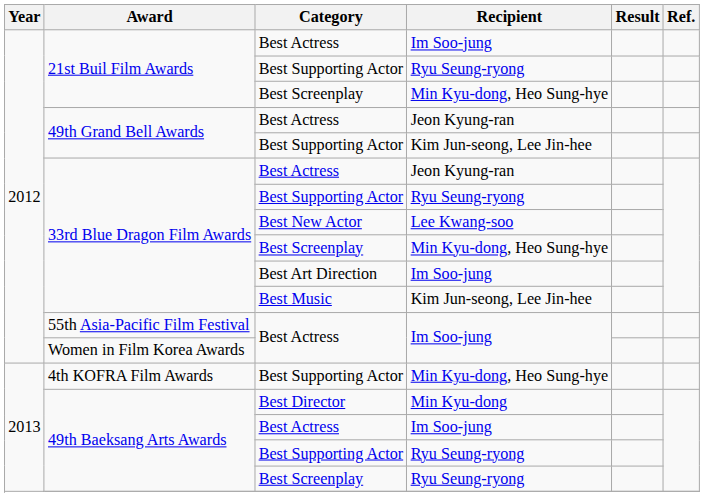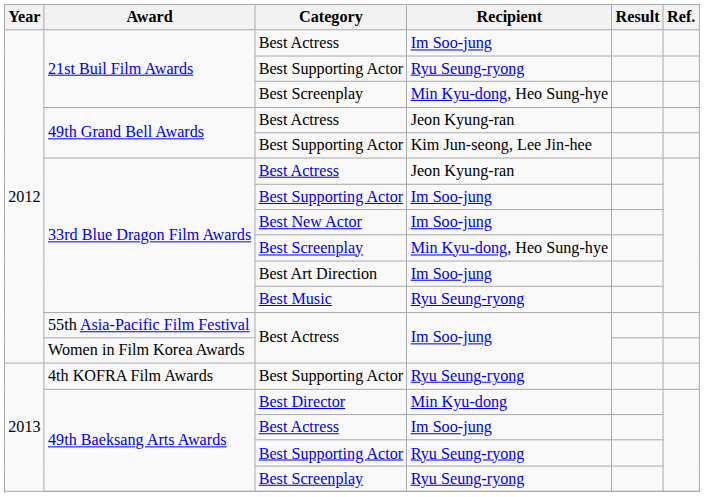 <table class="wikitable sortable">
 <tr>
 <th>Year</th>
 <th>Award</th>
 <th>Category</th>
 <th>Recipient</th>
 <th>Result</th>
 <th>Ref.</th>
 </tr>
 <tr>
 <td rowspan="13">2012</td>
 <td rowspan="3"><a href='#'>21st Buil Film Awards</a></td>
 <td>Best Actress</td>
 <td><a href='#'>Im Soo-jung</a></td>
 <td></td>
 <td></td>
 </tr>
 <tr>
 <td>Best Supporting Actor</td>
 <td><a href='#'>Ryu Seung-ryong</a></td>
 <td></td>
 <td></td>
 </tr>
 <tr>
 <td>Best Screenplay</td>
 <td><a href='#'>Min Kyu-dong</a>, Heo Sung-hye</td>
 <td></td>
 <td></td>
 </tr>
 <tr>
 <td rowspan="2"><a href='#'>49th Grand Bell Awards</a></td>
 <td>Best Actress</td>
 <td>Jeon Kyung-ran</td>
 <td></td>
 <td></td>
 </tr>
 <tr>
 <td>Best Supporting Actor</td>
 <td>Kim Jun-seong, Lee Jin-hee</td>
 <td></td>
 <td></td>
 </tr>
 <tr>
 <td rowspan="6"><a href='#'>33rd Blue Dragon Film Awards</a></td>
 <td><a href='#'>Best Actress</a></td>
 <td>Jeon Kyung-ran</td>
 <td></td>
 <td rowspan="6"></td>
 </tr>
 <tr>
 <td><a href='#'>Best Supporting Actor</a></td>
-<td><a href='#'>Ryu Seung-ryong</a></td>
+<td><a href='#'>Im Soo-jung</a></td>
 <td></td>
 </tr>
 <tr>
 <td><a href='#'>Best New Actor</a></td>
-<td><a href='#'>Lee Kwang-soo</a></td>
+<td><a href='#'>Im Soo-jung</a></td>
 <td></td>
 </tr>
 <tr>
 <td><a href='#'>Best Screenplay</a></td>
 <td><a href='#'>Min Kyu-dong</a>, Heo Sung-hye</td>
 <td></td>
 </tr>
 <tr>
 <td>Best Art Direction</td>
 <td><a href='#'>Im Soo-jung</a></td>
 <td></td>
 </tr>
 <tr>
 <td><a href='#'>Best Music</a></td>
-<td>Kim Jun-seong, Lee Jin-hee</td>
+<td><a href='#'>Ryu Seung-ryong</a></td>
 <td></td>
 </tr>
 <tr>
 <td>55th <a href='#'>Asia-Pacific Film Festival</a></td>
 <td rowspan="2">Best Actress</td>
 <td rowspan="2"><a href='#'>Im Soo-jung</a></td>
 <td></td>
 <td></td>
 </tr>
 <tr>
 <td>Women in Film Korea Awards</td>
 <td></td>
 <td></td>
 </tr>
 <tr>
 <td rowspan="6">2013</td>
 <td>4th KOFRA Film Awards</td>
 <td>Best Supporting Actor</td>
-<td><a href='#'>Min Kyu-dong</a>, Heo Sung-hye</td>
+<td><a href='#'>Ryu Seung-ryong</a></td>
 <td></td>
 <td></td>
 </tr>
 <tr>
 <td rowspan="4"><a href='#'>49th Baeksang Arts Awards</a></td>
 <td><a href='#'>Best Director</a></td>
 <td><a href='#'>Min Kyu-dong</a></td>
 <td></td>
 <td rowspan="4"></td>
 </tr>
 <tr>
 <td><a href='#'>Best Actress</a></td>
 <td><a href='#'>Im Soo-jung</a></td>
 <td></td>
 </tr>
 <tr>
 <td><a href='#'>Best Supporting Actor</a></td>
 <td><a href='#'>Ryu Seung-ryong</a></td>
 <td></td>
 </tr>
 <tr>
 <td><a href='#'>Best Screenplay</a></td>
 <td><a href='#'>Ryu Seung-ryong</a></td>
 <td></td>
 </tr>
 <tr>
 </tr>
 </table>
